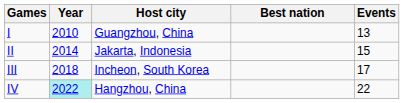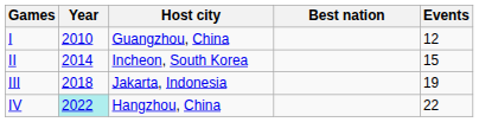 <table class=wikitable>
 <tr>
 <th width=50>Games</th>
 <th width=50>Year</th>
 <th width=180>Host city</th>
 <th width=160>Best nation</th>
 <th width=50>Events</th>
 </tr>
 <tr>
 <td><a href='#'>I</a></td>
 <td><a href='#'>2010</a></td>
 <td><a href='#'>Guangzhou</a>, <a href='#'>China</a></td>
 <td></td>
-<td>13</td>
+<td>12</td>
 </tr>
 <tr>
 <td><a href='#'>II</a></td>
 <td><a href='#'>2014</a></td>
-<td><a href='#'>Jakarta</a>, <a href='#'>Indonesia</a></td>
+<td><a href='#'>Incheon</a>, <a href='#'>South Korea</a></td>
 <td></td>
 <td>15</td>
 </tr>
 <tr>
 <td><a href='#'>III</a></td>
 <td><a href='#'>2018</a></td>
-<td><a href='#'>Incheon</a>, <a href='#'>South Korea</a></td>
+<td><a href='#'>Jakarta</a>, <a href='#'>Indonesia</a></td>
 <td></td>
-<td>17</td>
+<td>19</td>
 </tr>
 <tr>
 <td><a href='#'>IV</a></td>
 <td style="background: paleturquoise;"><a href='#'>2022</a></td>
 <td><a href='#'>Hangzhou</a>, <a href='#'>China</a></td>
 <td></td>
 <td>22</td>
 </tr>
 </table>
